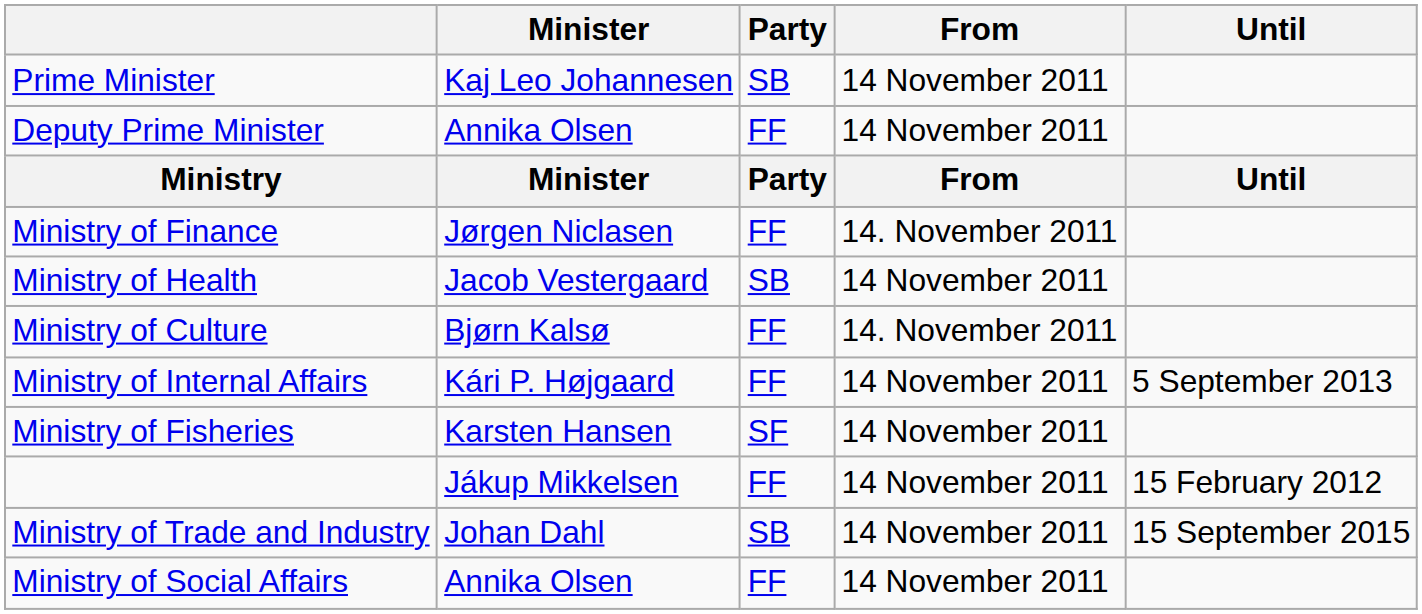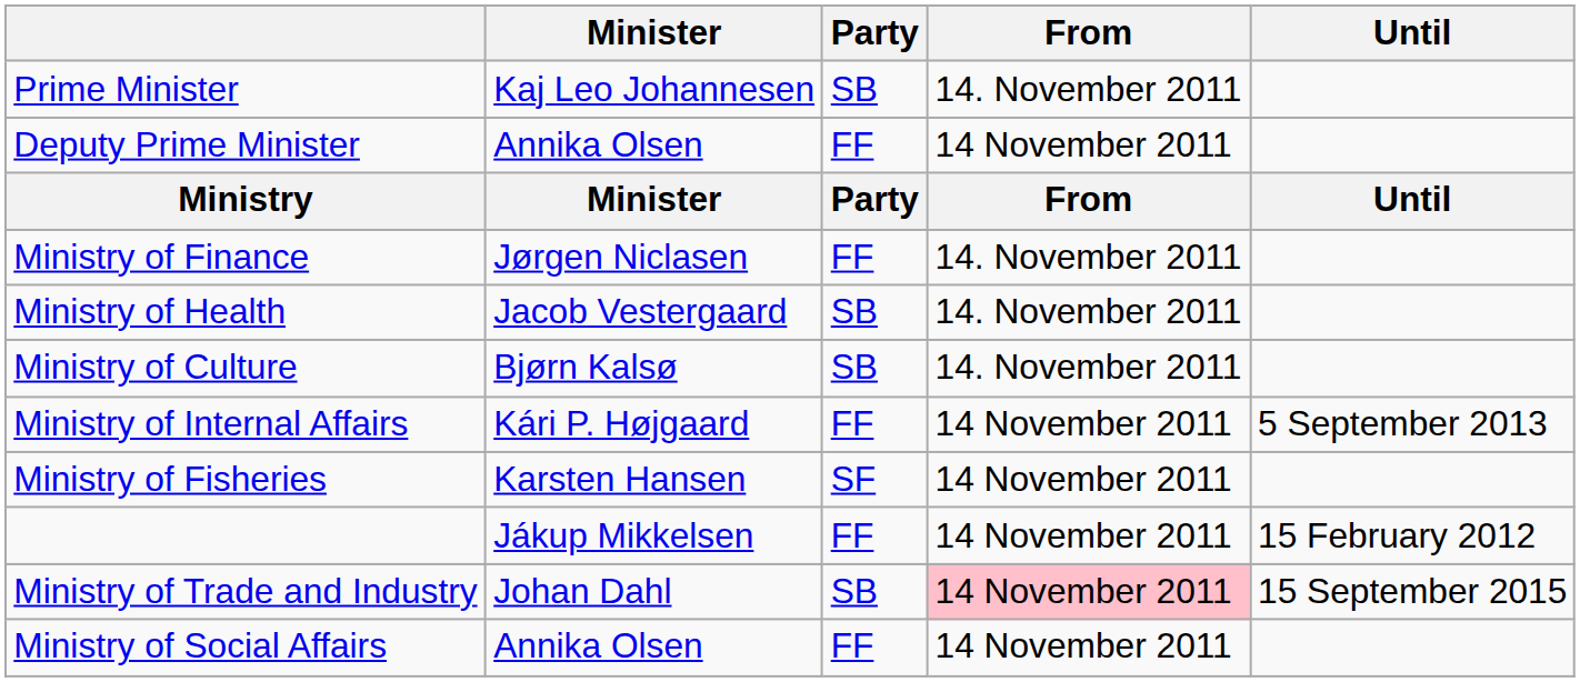 <table class="wikitable" align="center">
 <tr>
 <th></th>
 <th>Minister</th>
 <th>Party</th>
 <th>From</th>
 <th>Until</th>
 </tr>
 <tr>
 <td><a href='#'>Prime Minister</a></td>
 <td><a href='#'>Kaj Leo Johannesen</a></td>
 <td><a href='#'>SB</a></td>
-<td>14 November 2011</td>
+<td>14. November 2011</td>
 <td></td>
 </tr>
 <tr>
 <td><a href='#'>Deputy Prime Minister</a></td>
 <td><a href='#'>Annika Olsen</a></td>
 <td><a href='#'>FF</a></td>
 <td>14 November 2011</td>
 <td></td>
 </tr>
 <tr>
 <th>Ministry</th>
 <th>Minister</th>
 <th>Party</th>
 <th>From</th>
 <th>Until</th>
 </tr>
 <tr>
 <td><a href='#'>Ministry of Finance</a></td>
 <td><a href='#'>Jørgen Niclasen</a></td>
 <td><a href='#'>FF</a></td>
 <td>14. November 2011</td>
 <td></td>
 </tr>
 <tr>
 <td><a href='#'>Ministry of Health</a></td>
 <td><a href='#'>Jacob Vestergaard</a></td>
 <td><a href='#'>SB</a></td>
-<td>14 November 2011</td>
+<td>14. November 2011</td>
 <td></td>
 </tr>
 <tr>
 <td><a href='#'>Ministry of Culture</a></td>
 <td><a href='#'>Bjørn Kalsø</a></td>
-<td><a href='#'>FF</a></td>
+<td><a href='#'>SB</a></td>
 <td>14. November 2011</td>
 <td></td>
 </tr>
 <tr>
 <td><a href='#'>Ministry of Internal Affairs</a></td>
 <td><a href='#'>Kári P. Højgaard</a></td>
 <td><a href='#'>FF</a></td>
 <td>14 November 2011</td>
 <td>5 September 2013</td>
 </tr>
 <tr>
 <td><a href='#'>Ministry of Fisheries</a></td>
 <td><a href='#'>Karsten Hansen</a></td>
 <td><a href='#'>SF</a></td>
 <td>14 November 2011</td>
 <td></td>
 </tr>
 <tr>
 <td></td>
 <td><a href='#'>Jákup Mikkelsen</a></td>
 <td><a href='#'>FF</a></td>
 <td>14 November 2011</td>
 <td>15 February 2012</td>
 </tr>
 <tr>
 <td><a href='#'>Ministry of Trade and Industry</a></td>
 <td><a href='#'>Johan Dahl</a></td>
 <td><a href='#'>SB</a></td>
-<td>14 November 2011</td>
+<td style="background: pink;">14 November 2011</td>
 <td>15 September 2015</td>
 </tr>
 <tr>
 <td><a href='#'>Ministry of Social Affairs</a></td>
 <td><a href='#'>Annika Olsen</a></td>
 <td><a href='#'>FF</a></td>
 <td>14 November 2011</td>
 <td></td>
 </tr>
 </table>
